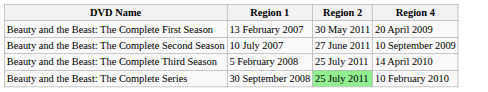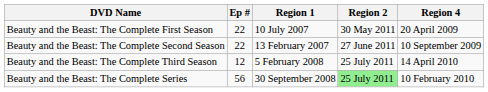 <table class="wikitable">
 <tr>
 <th>DVD Name</th>
+<th>Ep #</th>
 <th>Region 1</th>
 <th>Region 2</th>
 <th>Region 4</th>
 </tr>
 <tr>
 <td>Beauty and the Beast: The Complete First Season</td>
-<td>13 February 2007</td>
+<td style="text-align:center;">22</td>
+<td>10 July 2007</td>
 <td>30 May 2011</td>
 <td>20 April 2009</td>
 </tr>
 <tr>
 <td>Beauty and the Beast: The Complete Second Season</td>
-<td>10 July 2007</td>
+<td style="text-align:center;">22</td>
+<td>13 February 2007</td>
 <td>27 June 2011</td>
 <td>10 September 2009</td>
 </tr>
 <tr>
 <td>Beauty and the Beast: The Complete Third Season</td>
+<td style="text-align:center;">12</td>
 <td>5 February 2008</td>
 <td>25 July 2011</td>
 <td>14 April 2010</td>
 </tr>
 <tr>
 <td>Beauty and the Beast: The Complete Series</td>
+<td style="text-align:center;">56</td>
 <td>30 September 2008</td>
 <td style="background: lightgreen;">25 July 2011</td>
 <td>10 February 2010</td>
 </tr>
 </table>
